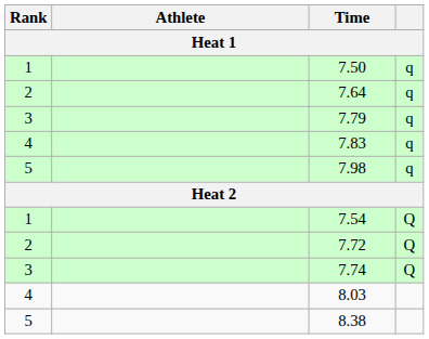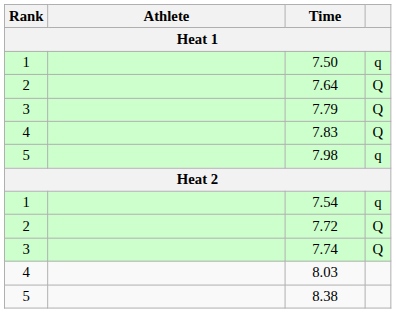 <table class=wikitable style="text-align:center">
 <tr>
 <th width=40>Rank</th>
 <th width=250>Athlete</th>
 <th width=80>Time</th>
 <th width=20></th>
 </tr>
 <tr>
 <th colspan=4>Heat 1</th>
 </tr>
 <tr bgcolor="ccffcc">
 <td>1</td>
 <td align=left></td>
 <td>7.50</td>
 <td>q</td>
 </tr>
 <tr bgcolor="ccffcc">
 <td>2</td>
 <td align=left></td>
 <td>7.64</td>
-<td>q</td>
+<td>Q</td>
 </tr>
 <tr bgcolor="ccffcc">
 <td>3</td>
 <td align=left></td>
 <td>7.79</td>
-<td>q</td>
+<td>Q</td>
 </tr>
 <tr bgcolor="ccffcc">
 <td>4</td>
 <td align=left></td>
 <td>7.83</td>
-<td>q</td>
+<td>Q</td>
 </tr>
 <tr bgcolor="ccffcc">
 <td>5</td>
 <td align=left></td>
 <td>7.98</td>
 <td>q</td>
 </tr>
 <tr>
 <th colspan=4>Heat 2</th>
 </tr>
 <tr bgcolor="ccffcc">
 <td>1</td>
 <td align=left></td>
 <td>7.54</td>
-<td>Q</td>
+<td>q</td>
 </tr>
 <tr bgcolor="ccffcc">
 <td>2</td>
 <td align=left></td>
 <td>7.72</td>
 <td>Q</td>
 </tr>
 <tr bgcolor="ccffcc">
 <td>3</td>
 <td align=left></td>
 <td>7.74</td>
 <td>Q</td>
 </tr>
 <tr>
 <td>4</td>
 <td align=left></td>
 <td>8.03</td>
 <td></td>
 </tr>
 <tr>
 <td>5</td>
 <td align=left></td>
 <td>8.38</td>
 <td></td>
 </tr>
 </table>
